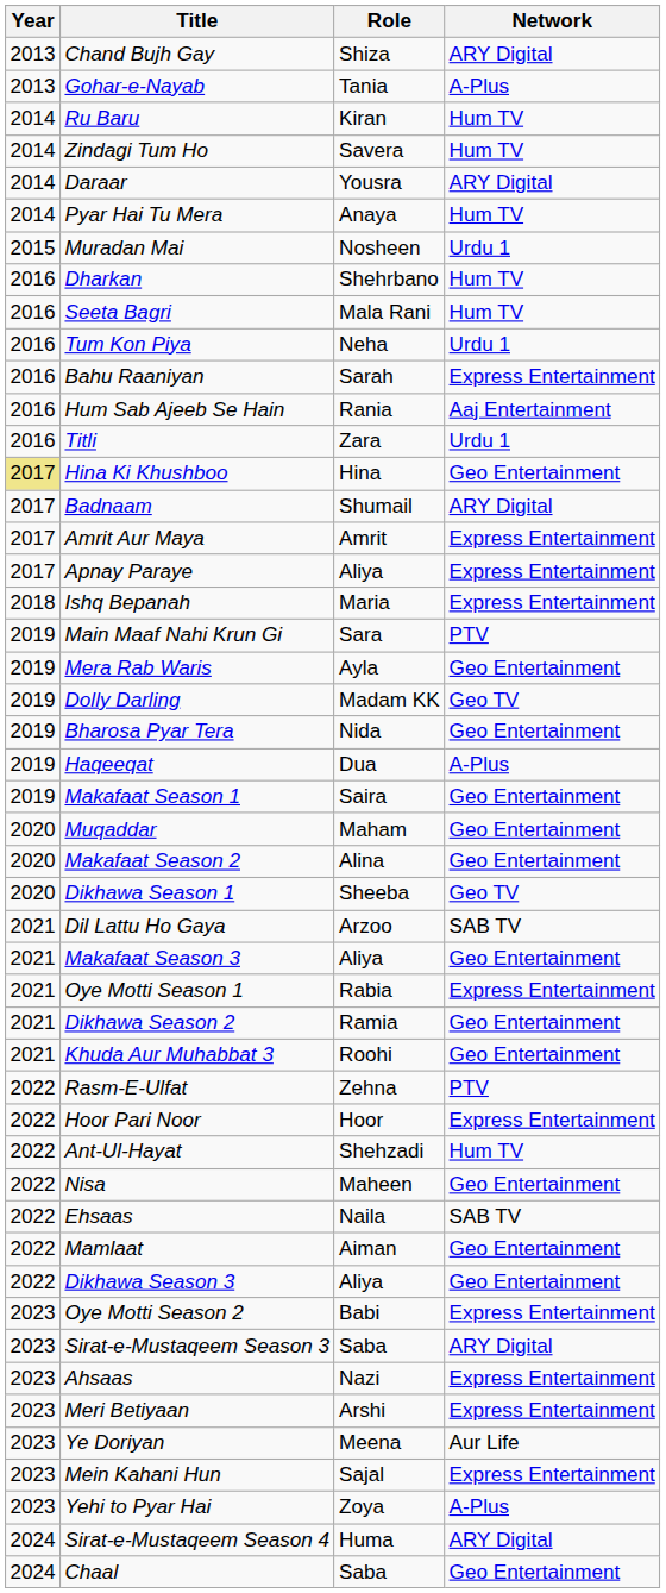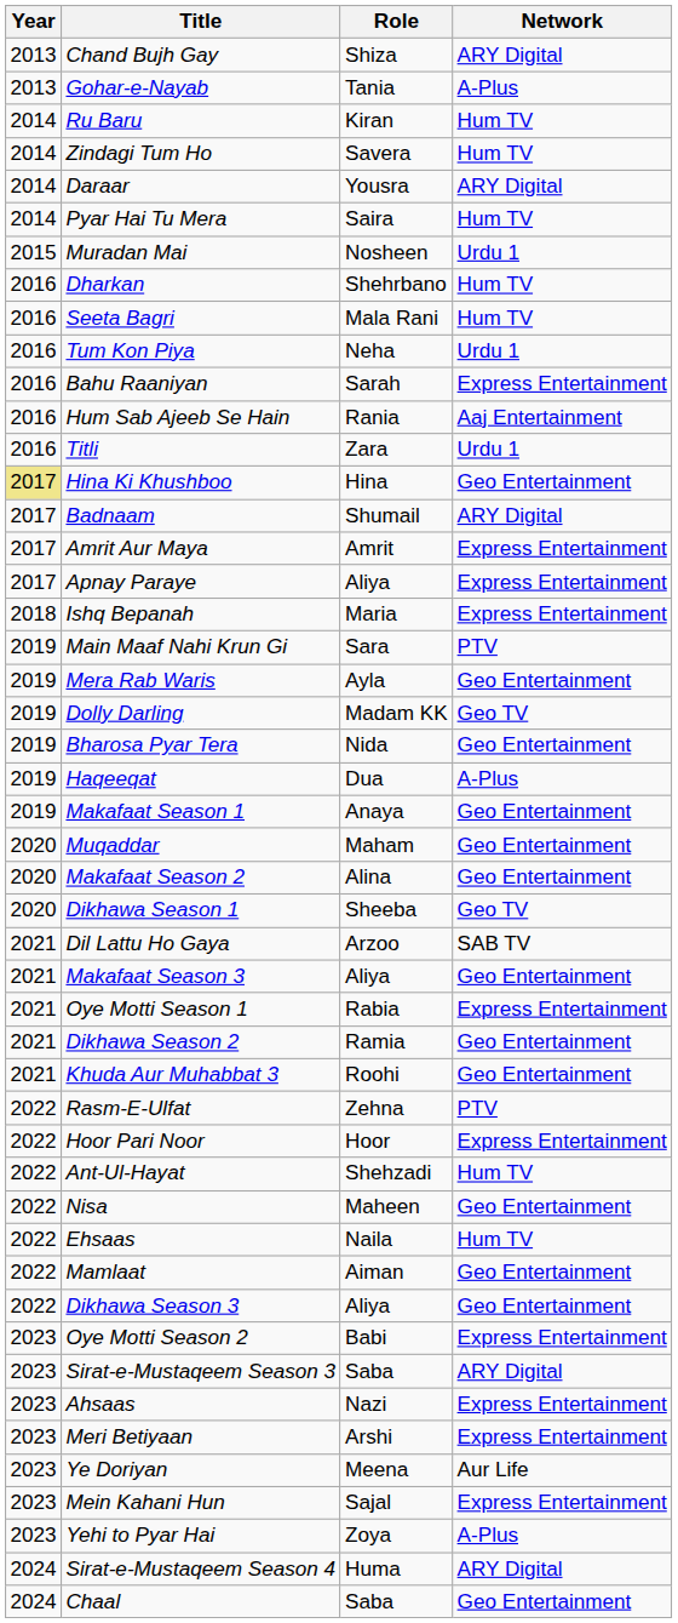 <table class="wikitable sortable plainrowheaders">
 <tr style="text-align:center;">
 <th scope="col">Year</th>
 <th scope="col">Title</th>
 <th scope="col">Role</th>
 <th scope="col">Network</th>
 </tr>
 <tr>
 <td>2013</td>
 <td><em>Chand Bujh Gay</em></td>
 <td>Shiza</td>
 <td><a href='#'>ARY Digital</a></td>
 </tr>
 <tr>
 <td>2013</td>
 <td><em><a href='#'>Gohar-e-Nayab</a></em></td>
 <td>Tania</td>
 <td><a href='#'>A-Plus</a></td>
 </tr>
 <tr>
 <td>2014</td>
 <td><em><a href='#'>Ru Baru</a></em></td>
 <td>Kiran</td>
 <td><a href='#'>Hum TV</a></td>
 </tr>
 <tr>
 <td>2014</td>
 <td><em>Zindagi Tum Ho</em></td>
 <td>Savera</td>
 <td><a href='#'>Hum TV</a></td>
 </tr>
 <tr>
 <td>2014</td>
 <td><em>Daraar</em></td>
 <td>Yousra</td>
 <td><a href='#'>ARY Digital</a></td>
 </tr>
 <tr>
 <td>2014</td>
 <td><em>Pyar Hai Tu Mera</em></td>
-<td>Anaya</td>
+<td>Saira</td>
 <td><a href='#'>Hum TV</a></td>
 </tr>
 <tr>
 <td>2015</td>
 <td><em>Muradan Mai</em></td>
 <td>Nosheen</td>
 <td><a href='#'>Urdu 1</a></td>
 </tr>
 <tr>
 <td>2016</td>
 <td><em><a href='#'>Dharkan</a></em></td>
 <td>Shehrbano</td>
 <td><a href='#'>Hum TV</a></td>
 </tr>
 <tr>
 <td>2016</td>
 <td><em><a href='#'>Seeta Bagri</a></em></td>
 <td>Mala Rani</td>
 <td><a href='#'>Hum TV</a></td>
 </tr>
 <tr>
 <td>2016</td>
 <td><em><a href='#'>Tum Kon Piya</a></em></td>
 <td>Neha</td>
 <td><a href='#'>Urdu 1</a></td>
 </tr>
 <tr>
 <td>2016</td>
 <td><em>Bahu Raaniyan</em></td>
 <td>Sarah</td>
 <td><a href='#'>Express Entertainment</a></td>
 </tr>
 <tr>
 <td>2016</td>
 <td><em>Hum Sab Ajeeb Se Hain</em></td>
 <td>Rania</td>
 <td><a href='#'>Aaj Entertainment</a></td>
 </tr>
 <tr>
 <td>2016</td>
 <td><em><a href='#'>Titli</a></em></td>
 <td>Zara</td>
 <td><a href='#'>Urdu 1</a></td>
 </tr>
 <tr>
 <td style="background: khaki;">2017</td>
 <td><em><a href='#'>Hina Ki Khushboo</a></em></td>
 <td>Hina</td>
 <td><a href='#'>Geo Entertainment</a></td>
 </tr>
 <tr>
 <td>2017</td>
 <td><em><a href='#'>Badnaam</a></em></td>
 <td>Shumail</td>
 <td><a href='#'>ARY Digital</a></td>
 </tr>
 <tr>
 <td>2017</td>
 <td><em>Amrit Aur Maya</em></td>
 <td>Amrit</td>
 <td><a href='#'>Express Entertainment</a></td>
 </tr>
 <tr>
 <td>2017</td>
 <td><em>Apnay Paraye</em></td>
 <td>Aliya</td>
 <td><a href='#'>Express Entertainment</a></td>
 </tr>
 <tr>
 <td>2018</td>
 <td><em>Ishq Bepanah</em></td>
 <td>Maria</td>
 <td><a href='#'>Express Entertainment</a></td>
 </tr>
 <tr>
 <td>2019</td>
 <td><em>Main Maaf Nahi Krun Gi</em></td>
 <td>Sara</td>
 <td><a href='#'>PTV</a></td>
 </tr>
 <tr>
 <td>2019</td>
 <td><em><a href='#'>Mera Rab Waris</a></em></td>
 <td>Ayla</td>
 <td><a href='#'>Geo Entertainment</a></td>
 </tr>
 <tr>
 <td>2019</td>
 <td><em><a href='#'>Dolly Darling</a></em></td>
 <td>Madam KK</td>
 <td><a href='#'>Geo TV</a></td>
 </tr>
 <tr>
 <td>2019</td>
 <td><em><a href='#'>Bharosa Pyar Tera</a></em></td>
 <td>Nida</td>
 <td><a href='#'>Geo Entertainment</a></td>
 </tr>
 <tr>
 <td>2019</td>
 <td><em><a href='#'>Haqeeqat</a></em></td>
 <td>Dua</td>
 <td><a href='#'>A-Plus</a></td>
 </tr>
 <tr>
 <td>2019</td>
 <td><em><a href='#'>Makafaat Season 1</a></em></td>
-<td>Saira</td>
+<td>Anaya</td>
 <td><a href='#'>Geo Entertainment</a></td>
 </tr>
 <tr>
 <td>2020</td>
 <td><em><a href='#'>Muqaddar</a></em></td>
 <td>Maham</td>
 <td><a href='#'>Geo Entertainment</a></td>
 </tr>
 <tr>
 <td>2020</td>
 <td><em><a href='#'>Makafaat Season 2</a></em></td>
 <td>Alina</td>
 <td><a href='#'>Geo Entertainment</a></td>
 </tr>
 <tr>
 <td>2020</td>
 <td><em><a href='#'>Dikhawa Season 1</a></em></td>
 <td>Sheeba</td>
 <td><a href='#'>Geo TV</a></td>
 </tr>
 <tr>
 <td>2021</td>
 <td><em>Dil Lattu Ho Gaya</em></td>
 <td>Arzoo</td>
 <td>SAB TV</td>
 </tr>
 <tr>
 <td>2021</td>
 <td><em><a href='#'>Makafaat Season 3</a></em></td>
 <td>Aliya</td>
 <td><a href='#'>Geo Entertainment</a></td>
 </tr>
 <tr>
 <td>2021</td>
 <td><em>Oye Motti Season 1</em></td>
 <td>Rabia</td>
 <td><a href='#'>Express Entertainment</a></td>
 </tr>
 <tr>
 <td>2021</td>
 <td><em><a href='#'>Dikhawa Season 2</a></em></td>
 <td>Ramia</td>
 <td><a href='#'>Geo Entertainment</a></td>
 </tr>
 <tr>
 <td>2021</td>
 <td><em><a href='#'>Khuda Aur Muhabbat 3</a></em></td>
 <td>Roohi</td>
 <td><a href='#'>Geo Entertainment</a></td>
 </tr>
 <tr>
 <td>2022</td>
 <td><em>Rasm-E-Ulfat</em></td>
 <td>Zehna</td>
 <td><a href='#'>PTV</a></td>
 </tr>
 <tr>
 <td>2022</td>
 <td><em>Hoor Pari Noor</em></td>
 <td>Hoor</td>
 <td><a href='#'>Express Entertainment</a></td>
 </tr>
 <tr>
 <td>2022</td>
 <td><em>Ant-Ul-Hayat</em></td>
 <td>Shehzadi</td>
 <td><a href='#'>Hum TV</a></td>
 </tr>
 <tr>
 <td>2022</td>
 <td><em>Nisa</em></td>
 <td>Maheen</td>
 <td><a href='#'>Geo Entertainment</a></td>
 </tr>
 <tr>
 <td>2022</td>
 <td><em>Ehsaas</em></td>
 <td>Naila</td>
-<td>SAB TV</td>
+<td><a href='#'>Hum TV</a></td>
 </tr>
 <tr>
 <td>2022</td>
 <td><em>Mamlaat</em></td>
 <td>Aiman</td>
 <td><a href='#'>Geo Entertainment</a></td>
 </tr>
 <tr>
 <td>2022</td>
 <td><em><a href='#'>Dikhawa Season 3</a></em></td>
 <td>Aliya</td>
 <td><a href='#'>Geo Entertainment</a></td>
 </tr>
 <tr>
 <td>2023</td>
 <td><em>Oye Motti Season 2</em></td>
 <td>Babi</td>
 <td><a href='#'>Express Entertainment</a></td>
 </tr>
 <tr>
 <td>2023</td>
 <td><em>Sirat-e-Mustaqeem Season 3</em></td>
 <td>Saba</td>
 <td><a href='#'>ARY Digital</a></td>
 </tr>
 <tr>
 <td>2023</td>
 <td><em>Ahsaas</em></td>
 <td>Nazi</td>
 <td><a href='#'>Express Entertainment</a></td>
 </tr>
 <tr>
 <td>2023</td>
 <td><em>Meri Betiyaan</em></td>
 <td>Arshi</td>
 <td><a href='#'>Express Entertainment</a></td>
 </tr>
 <tr>
 <td>2023</td>
 <td><em>Ye Doriyan</em></td>
 <td>Meena</td>
 <td>Aur Life</td>
 </tr>
 <tr>
 <td>2023</td>
 <td><em>Mein Kahani Hun</em></td>
 <td>Sajal</td>
 <td><a href='#'>Express Entertainment</a></td>
 </tr>
 <tr>
 <td>2023</td>
 <td><em>Yehi to Pyar Hai</em></td>
 <td>Zoya</td>
 <td><a href='#'>A-Plus</a></td>
 </tr>
 <tr>
 <td>2024</td>
 <td><em>Sirat-e-Mustaqeem Season 4</em></td>
 <td>Huma</td>
 <td><a href='#'>ARY Digital</a></td>
 </tr>
 <tr>
 <td>2024</td>
 <td><em>Chaal</em></td>
 <td>Saba</td>
 <td><a href='#'>Geo Entertainment</a></td>
 </tr>
 </table>
